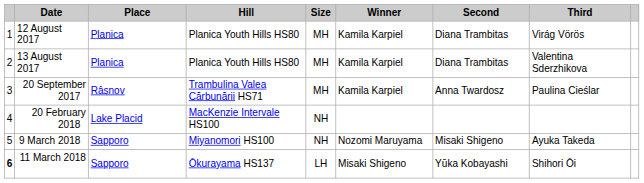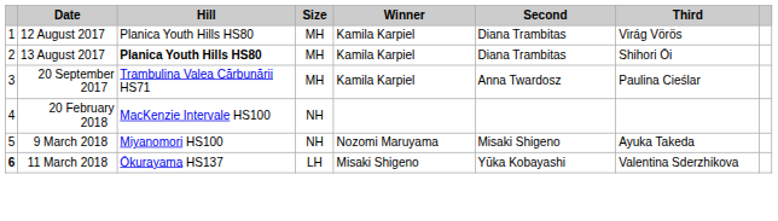 <table class="wikitable plainrowheaders" style="background:#fff; font-size:86%; line-height:16px; border:gray solid 1px; border-collapse:collapse;">
 <tr style="background:#ccc; text-align:center;">
 <th scope="col" style="background:#ccc; width=30 px;"></th>
 <th scope="col" style="background:#ccc; width:120px;">Date</th>
-<th scope="col" style="background:#ccc; width:200px;">Place</th>
 <th scope="col" style="background:#ccc; width:240px;">Hill</th>
 <th scope="col" style="background:#ccc; width:40px;">Size</th>
 <th scope="col" style="background:#ccc; width:185px;">Winner</th>
 <th scope="col" style="background:#ccc; width:185px;">Second</th>
 <th scope="col" style="background:#ccc; width:185px;">Third</th>
 <th scope="col" style="background:#ccc; width:10px;"></th>
 </tr>
 <tr>
 <td align=center>1</td>
 <td>12 August 2017  </td>
-<td> <a href='#'>Planica</a></td>
 <td>Planica Youth Hills HS80</td>
 <td align=center>MH</td>
 <td> Kamila Karpiel</td>
 <td> Diana Trambitas</td>
 <td> Virág Vörös</td>
 <td></td>
 </tr>
 <tr>
 <td align=center>2</td>
 <td>13 August 2017  </td>
-<td> <a href='#'>Planica</a></td>
-<td>Planica Youth Hills HS80</td>
+<td><strong>Planica Youth Hills HS80</strong></td>
 <td align=center>MH</td>
 <td> Kamila Karpiel</td>
 <td> Diana Trambitas</td>
-<td> Valentina Sderzhikova</td>
+<td> Shihori Ōi</td>
 <td></td>
 </tr>
 <tr>
 <td align=center>3</td>
 <td align=right>20 September 2017  </td>
-<td> <a href='#'>Râșnov</a></td>
 <td><a href='#'>Trambulina Valea Cărbunării</a> HS71</td>
 <td align=center>MH</td>
 <td> Kamila Karpiel</td>
 <td> Anna Twardosz</td>
 <td> Paulina Cieślar</td>
 <td></td>
 </tr>
 <tr>
 <td align=center>4</td>
 <td align=right>20 February 2018  </td>
-<td> <a href='#'>Lake Placid</a></td>
 <td><a href='#'>MacKenzie Intervale</a> HS100</td>
 <td align=center>NH</td>
 <td></td>
 <td></td>
 <td></td>
 <td></td>
 </tr>
 <tr>
 <td align=center>5</td>
 <td align=right>9 March 2018  </td>
-<td> <a href='#'>Sapporo</a></td>
 <td><a href='#'>Miyanomori</a> HS100</td>
 <td align=center>NH</td>
 <td> Nozomi Maruyama</td>
 <td> Misaki Shigeno</td>
 <td> Ayuka Takeda</td>
 <td></td>
 </tr>
 <tr>
 <td align=center><strong>6</strong></td>
 <td align=right>11 March 2018  </td>
-<td> <a href='#'>Sapporo</a></td>
 <td><a href='#'>Ōkurayama</a> HS137</td>
 <td align=center>LH</td>
 <td> Misaki Shigeno</td>
 <td> Yūka Kobayashi</td>
-<td> Shihori Ōi</td>
+<td> Valentina Sderzhikova</td>
 <td></td>
 </tr>
 </table>
